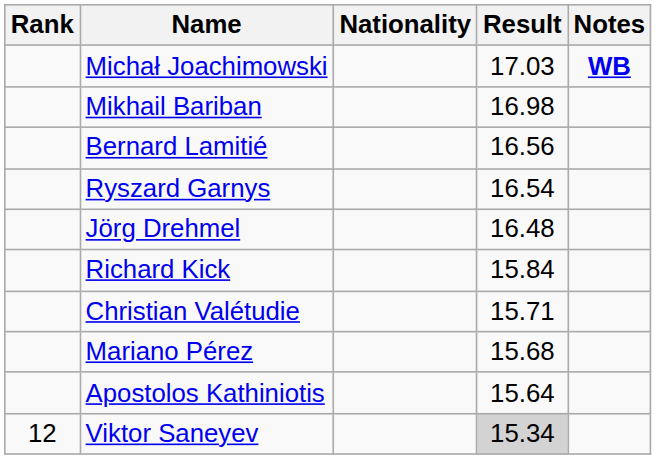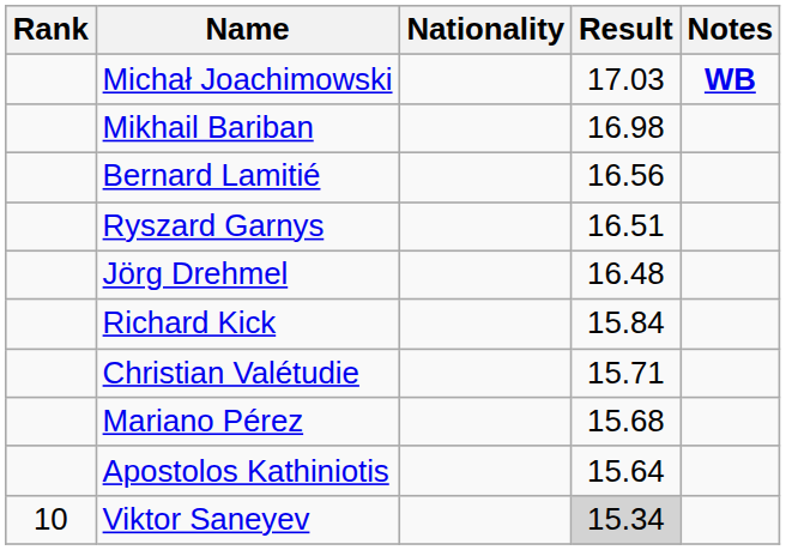 <table class="wikitable sortable" style="text-align:center">
 <tr>
 <th>Rank</th>
 <th>Name</th>
 <th>Nationality</th>
 <th>Result</th>
 <th>Notes</th>
 </tr>
 <tr>
 <td></td>
 <td align="left"><a href='#'>Michał Joachimowski</a></td>
 <td align=left></td>
 <td>17.03</td>
 <td><strong><a href='#'>WB</a></strong></td>
 </tr>
 <tr>
 <td></td>
 <td align="left"><a href='#'>Mikhail Bariban</a></td>
 <td align=left></td>
 <td>16.98</td>
 <td></td>
 </tr>
 <tr>
 <td></td>
 <td align="left"><a href='#'>Bernard Lamitié</a></td>
 <td align=left></td>
 <td>16.56</td>
 <td></td>
 </tr>
 <tr>
 <td></td>
 <td align="left"><a href='#'>Ryszard Garnys</a></td>
 <td align=left></td>
-<td>16.54</td>
+<td>16.51</td>
 <td></td>
 </tr>
 <tr>
 <td></td>
 <td align="left"><a href='#'>Jörg Drehmel</a></td>
 <td align=left></td>
 <td>16.48</td>
 <td></td>
 </tr>
 <tr>
 <td></td>
 <td align="left"><a href='#'>Richard Kick</a></td>
 <td align=left></td>
 <td>15.84</td>
 <td></td>
 </tr>
 <tr>
 <td></td>
 <td align="left"><a href='#'>Christian Valétudie</a></td>
 <td align=left></td>
 <td>15.71</td>
 <td></td>
 </tr>
 <tr>
 <td></td>
 <td align="left"><a href='#'>Mariano Pérez</a></td>
 <td align=left></td>
 <td>15.68</td>
 <td></td>
 </tr>
 <tr>
 <td></td>
 <td align="left"><a href='#'>Apostolos Kathiniotis</a></td>
 <td align=left></td>
 <td>15.64</td>
 <td></td>
 </tr>
 <tr>
-<td>12</td>
+<td>10</td>
 <td align="left"><a href='#'>Viktor Saneyev</a></td>
 <td align=left></td>
 <td style="background: lightgrey;">15.34</td>
 <td></td>
 </tr>
 </table>
